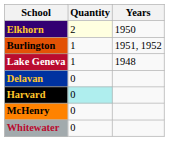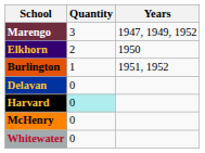 <table class="wikitable">
 <tr>
 <th>School</th>
 <th>Quantity</th>
 <th>Years</th>
 </tr>
 <tr>
+<td style="background: #6f2c3f; color: white"><strong>Marengo</strong></td>
+<td>3</td>
+<td>1947, 1949, 1952</td>
+</tr>
+<tr>
 <td style="background: #330072; color: #ffc72c"><strong>Elkhorn</strong></td>
-<td style="background: lightyellow;">2</td>
+<td>2</td>
 <td>1950</td>
 </tr>
 <tr>
 <td style="background: #e35205; color: black"><strong>Burlington</strong></td>
 <td>1</td>
 <td>1951, 1952</td>
-</tr>
-<tr>
-<td style="background: #ba0c2f; color: white"><strong>Lake Geneva</strong></td>
-<td>1</td>
-<td>1948</td>
 </tr>
 <tr>
 <td style="background: #0032a0; color: #ffc72c"><strong>Delavan</strong></td>
 <td>0</td>
 <td></td>
 </tr>
 <tr>
 <td style="background: black; color: #ffc72c"><strong>Harvard</strong></td>
 <td style="background: paleturquoise;">0</td>
 <td></td>
 </tr>
 <tr>
 <td style="background: #ff8200; color: black"><strong>McHenry</strong></td>
 <td>0</td>
 <td></td>
 </tr>
 <tr>
 <td style="background: #a2aaad; color: #ba0c2f"><strong>Whitewater</strong></td>
 <td>0</td>
 <td></td>
 </tr>
 </table>
